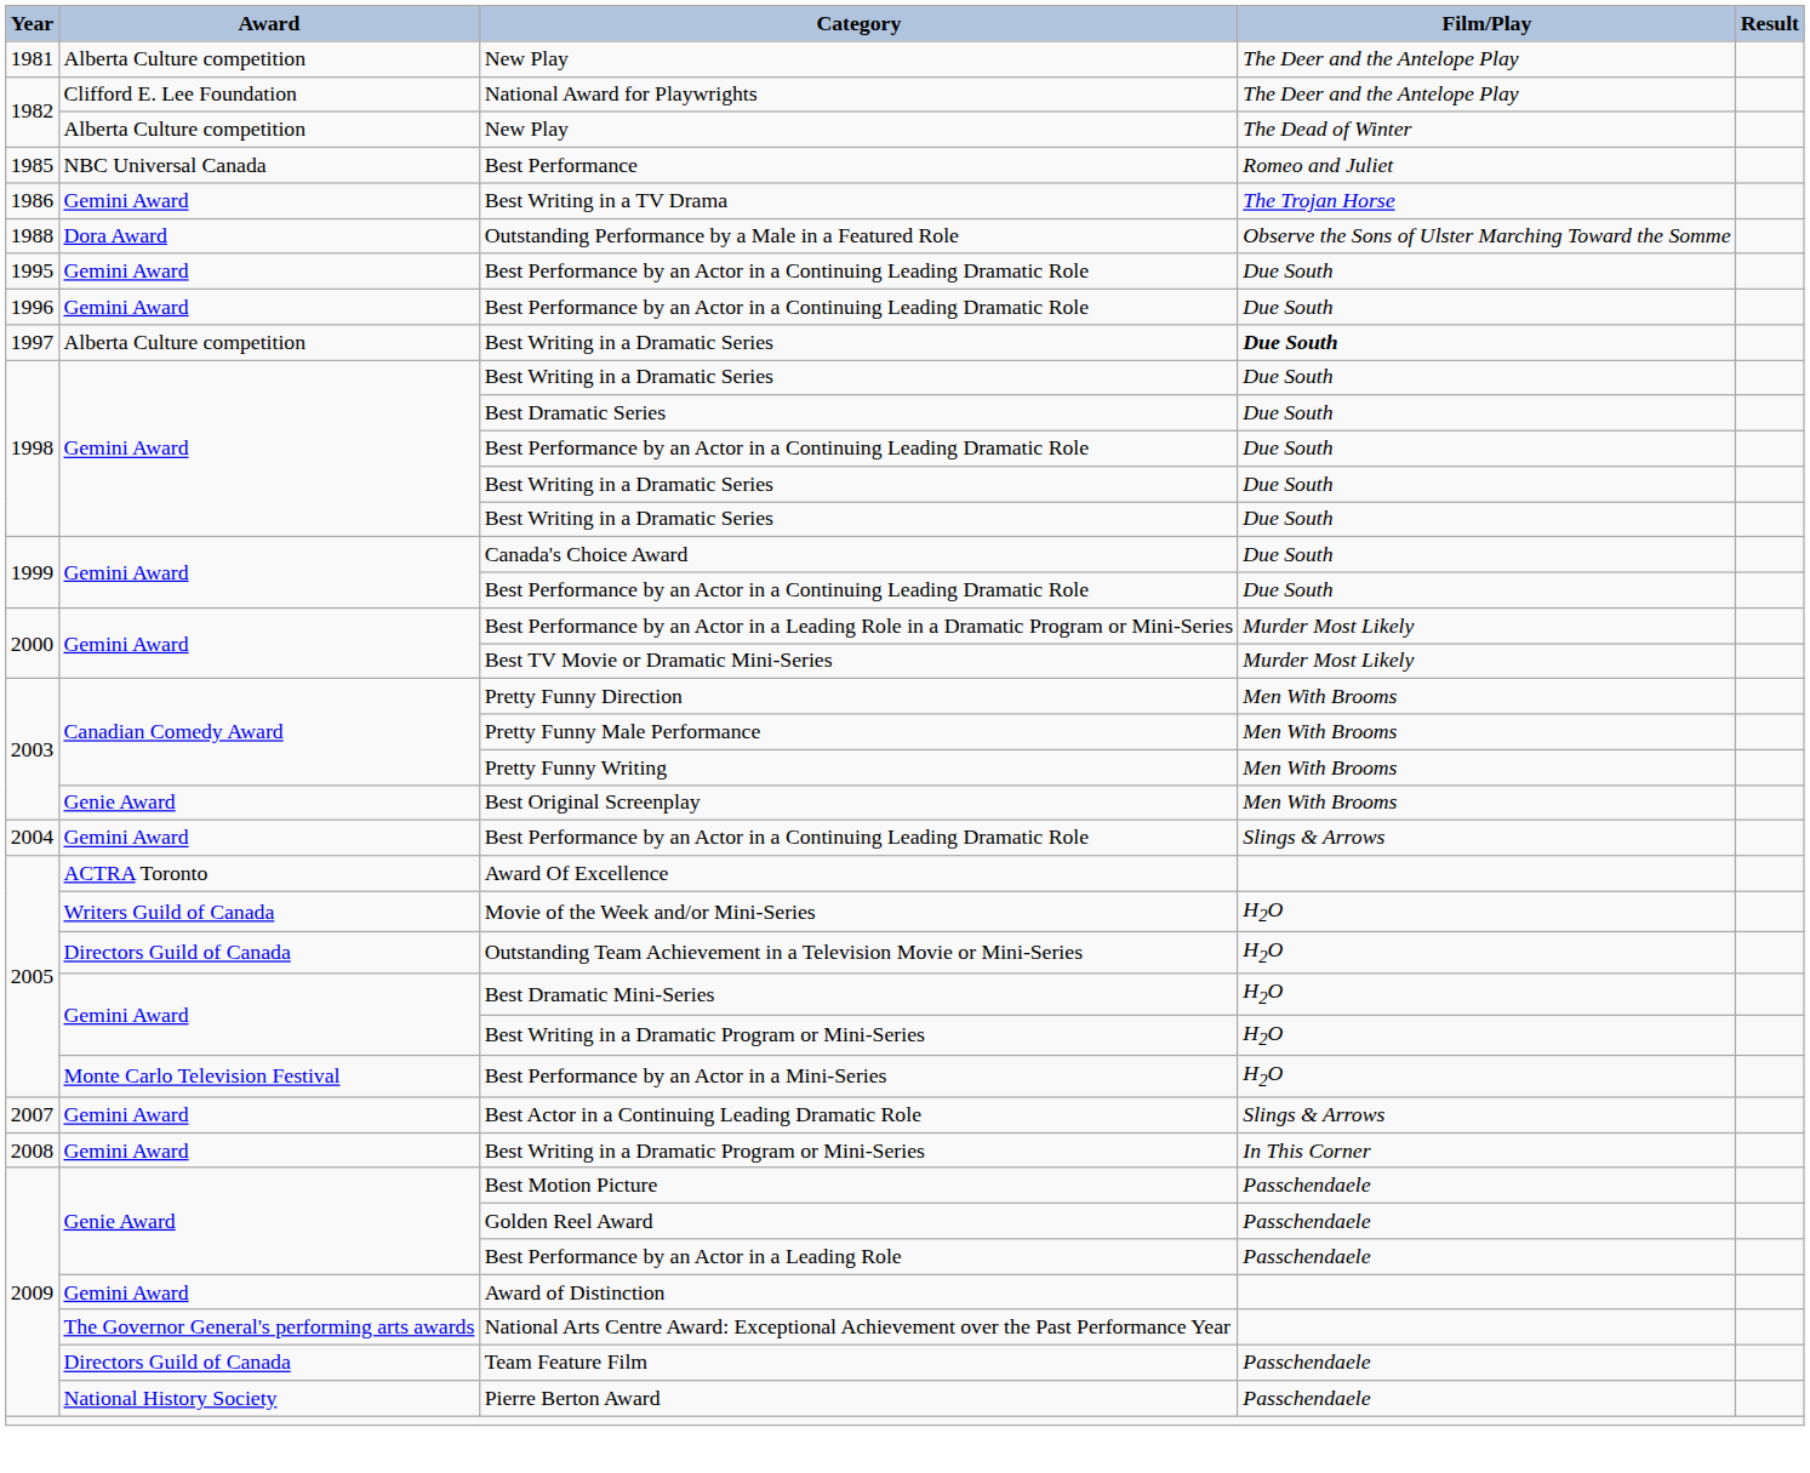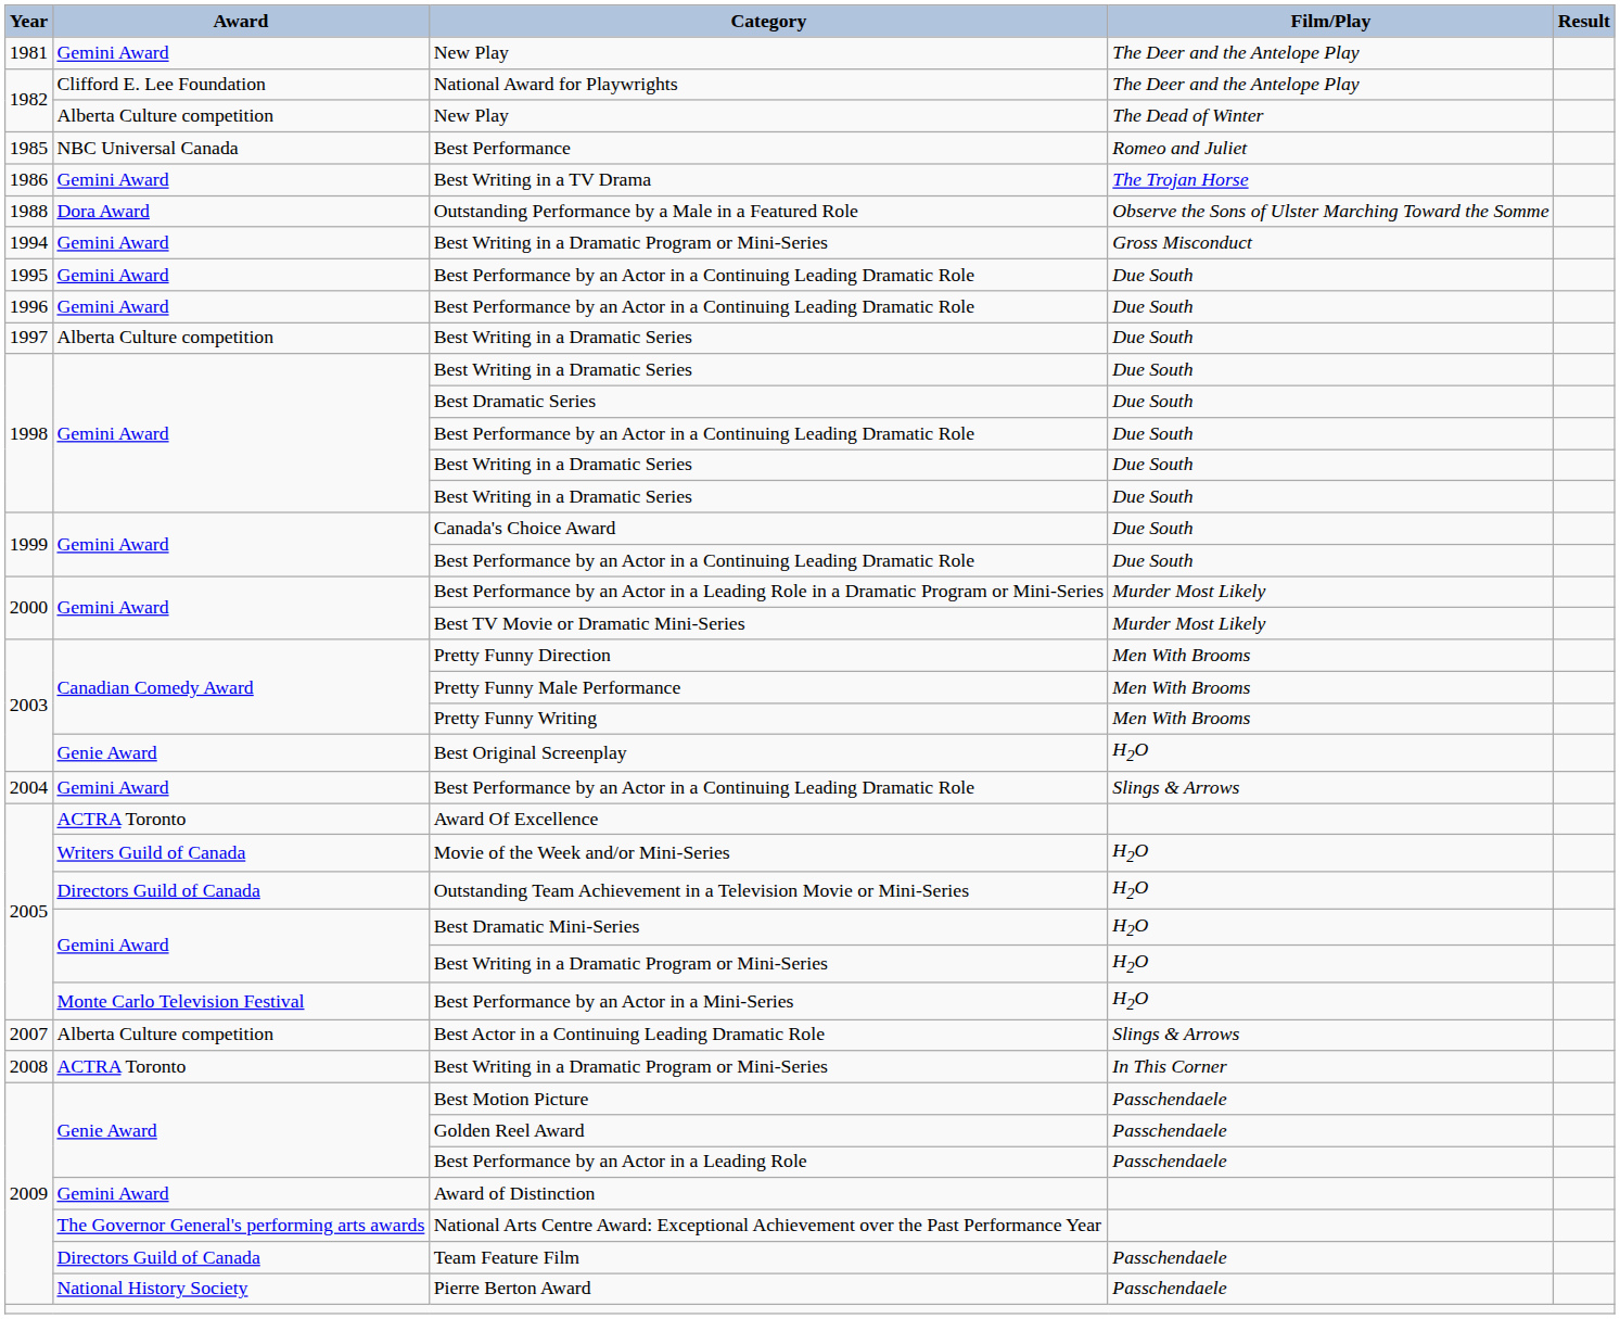 <table class="wikitable" style="font-size:90%">
 <tr style="text-align:center;">
 <th style="background:#B0C4DE;">Year</th>
 <th style="background:#B0C4DE;">Award</th>
 <th style="background:#B0C4DE;">Category</th>
 <th style="background:#B0C4DE;">Film/Play</th>
 <th style="background:#B0C4DE;">Result</th>
 </tr>
 <tr>
 <td>1981</td>
-<td>Alberta Culture competition</td>
+<td><a href='#'>Gemini Award</a></td>
 <td>New Play</td>
 <td><em>The Deer and the Antelope Play</em></td>
 <td></td>
 </tr>
 <tr>
 <td rowspan="2">1982</td>
 <td>Clifford E. Lee Foundation</td>
 <td>National Award for Playwrights</td>
 <td><em>The Deer and the Antelope Play</em></td>
 <td></td>
 </tr>
 <tr>
 <td>Alberta Culture competition</td>
 <td>New Play</td>
 <td><em>The Dead of Winter</em></td>
 <td></td>
 </tr>
 <tr>
 <td>1985</td>
 <td>NBC Universal Canada</td>
 <td>Best Performance</td>
 <td><em>Romeo and Juliet</em></td>
 <td></td>
 </tr>
 <tr>
 <td>1986</td>
 <td><a href='#'>Gemini Award</a></td>
 <td>Best Writing in a TV Drama</td>
 <td><em><a href='#'>The Trojan Horse</a></em></td>
 <td></td>
 </tr>
 <tr>
 <td>1988</td>
 <td><a href='#'>Dora Award</a></td>
 <td>Outstanding Performance by a Male in a Featured Role</td>
 <td><em>Observe the Sons of Ulster Marching Toward the Somme</em></td>
 <td></td>
 </tr>
 <tr>
+<td>1994</td>
+<td><a href='#'>Gemini Award</a></td>
+<td>Best Writing in a Dramatic Program or Mini-Series</td>
+<td><em>Gross Misconduct</em></td>
+<td></td>
+</tr>
+<tr>
 <td>1995</td>
 <td><a href='#'>Gemini Award</a></td>
 <td>Best Performance by an Actor in a Continuing Leading Dramatic Role</td>
 <td><em>Due South</em></td>
 <td></td>
 </tr>
 <tr>
 <td>1996</td>
 <td><a href='#'>Gemini Award</a></td>
 <td>Best Performance by an Actor in a Continuing Leading Dramatic Role</td>
 <td><em>Due South</em></td>
 <td></td>
 </tr>
 <tr>
 <td>1997</td>
 <td>Alberta Culture competition</td>
 <td>Best Writing in a Dramatic Series</td>
-<td><strong><em>Due South</em></strong></td>
+<td><em>Due South</em></td>
 <td><br></td>
 </tr>
 <tr>
 <td rowspan="5">1998</td>
 <td rowspan="5"><a href='#'>Gemini Award</a></td>
 <td>Best Writing in a Dramatic Series</td>
 <td><em>Due South</em></td>
 <td><br></td>
 </tr>
 <tr>
 <td>Best Dramatic Series</td>
 <td><em>Due South</em></td>
 <td><br></td>
 </tr>
 <tr>
 <td>Best Performance by an Actor in a Continuing Leading Dramatic Role</td>
 <td><em>Due South</em></td>
 <td></td>
 </tr>
 <tr>
 <td>Best Writing in a Dramatic Series</td>
 <td><em>Due South</em></td>
 <td><br></td>
 </tr>
 <tr>
 <td>Best Writing in a Dramatic Series</td>
 <td><em>Due South</em></td>
 <td><br></td>
 </tr>
 <tr>
 <td rowspan="2">1999</td>
 <td rowspan="2"><a href='#'>Gemini Award</a></td>
 <td>Canada's Choice Award</td>
 <td><em>Due South</em></td>
 <td><br></td>
 </tr>
 <tr>
 <td>Best Performance by an Actor in a Continuing Leading Dramatic Role</td>
 <td><em>Due South</em></td>
 <td></td>
 </tr>
 <tr>
 <td rowspan="2">2000</td>
 <td rowspan="2"><a href='#'>Gemini Award</a></td>
 <td>Best Performance by an Actor in a Leading Role in a Dramatic Program or Mini-Series</td>
 <td><em>Murder Most Likely</em></td>
 <td></td>
 </tr>
 <tr>
 <td>Best TV Movie or Dramatic Mini-Series</td>
 <td><em>Murder Most Likely</em></td>
 <td><br></td>
 </tr>
 <tr>
 <td rowspan="4">2003</td>
 <td rowspan="3"><a href='#'>Canadian Comedy Award</a></td>
 <td>Pretty Funny Direction</td>
 <td><em>Men With Brooms</em></td>
 <td></td>
 </tr>
 <tr>
 <td>Pretty Funny Male Performance</td>
 <td><em>Men With Brooms</em></td>
 <td></td>
 </tr>
 <tr>
 <td>Pretty Funny Writing</td>
 <td><em>Men With Brooms</em></td>
 <td><br></td>
 </tr>
 <tr>
 <td><a href='#'>Genie Award</a></td>
 <td>Best Original Screenplay</td>
-<td><em>Men With Brooms</em></td>
+<td><em>H<sub>2</sub>O</em></td>
 <td><br></td>
 </tr>
 <tr>
 <td>2004</td>
 <td><a href='#'>Gemini Award</a></td>
 <td>Best Performance by an Actor in a Continuing Leading Dramatic Role</td>
 <td><em>Slings & Arrows</em></td>
 <td></td>
 </tr>
 <tr>
 <td rowspan="6">2005</td>
 <td><a href='#'>ACTRA</a> Toronto</td>
 <td>Award Of Excellence</td>
 <td> </td>
 <td></td>
 </tr>
 <tr>
 <td><a href='#'>Writers Guild of Canada</a></td>
 <td>Movie of the Week and/or Mini-Series</td>
 <td><em>H<sub>2</sub>O</em></td>
 <td><br></td>
 </tr>
 <tr>
 <td><a href='#'>Directors Guild of Canada</a></td>
 <td>Outstanding Team Achievement in a Television Movie or Mini-Series</td>
 <td><em>H<sub>2</sub>O</em></td>
 <td></td>
 </tr>
 <tr>
 <td rowspan="2"><a href='#'>Gemini Award</a></td>
 <td>Best Dramatic Mini-Series</td>
 <td><em>H<sub>2</sub>O</em></td>
 <td><br></td>
 </tr>
 <tr>
 <td>Best Writing in a Dramatic Program or Mini-Series</td>
 <td><em>H<sub>2</sub>O</em></td>
 <td><br></td>
 </tr>
 <tr>
 <td><a href='#'>Monte Carlo Television Festival</a></td>
 <td>Best Performance by an Actor in a Mini-Series</td>
 <td><em>H<sub>2</sub>O</em></td>
 <td></td>
 </tr>
 <tr>
 <td>2007</td>
-<td><a href='#'>Gemini Award</a></td>
+<td>Alberta Culture competition</td>
 <td>Best Actor in a Continuing Leading Dramatic Role</td>
 <td><em>Slings & Arrows</em></td>
 <td></td>
 </tr>
 <tr>
 <td>2008</td>
-<td><a href='#'>Gemini Award</a></td>
+<td><a href='#'>ACTRA</a> Toronto</td>
 <td>Best Writing in a Dramatic Program or Mini-Series</td>
 <td><em>In This Corner</em></td>
 <td><br></td>
 </tr>
 <tr>
 <td rowspan="7">2009</td>
 <td rowspan="3"><a href='#'>Genie Award</a></td>
 <td>Best Motion Picture</td>
 <td><em>Passchendaele</em></td>
 <td><br></td>
 </tr>
 <tr>
 <td>Golden Reel Award</td>
 <td><em>Passchendaele</em></td>
 <td><br></td>
 </tr>
 <tr>
 <td>Best Performance by an Actor in a Leading Role</td>
 <td><em>Passchendaele</em></td>
 <td></td>
 </tr>
 <tr>
 <td><a href='#'>Gemini Award</a></td>
 <td>Award of Distinction</td>
 <td> </td>
 <td></td>
 </tr>
 <tr>
 <td><a href='#'>The Governor General's performing arts awards</a></td>
 <td>National Arts Centre Award: Exceptional Achievement over the Past Performance Year</td>
 <td> </td>
 <td></td>
 </tr>
 <tr>
 <td><a href='#'>Directors Guild of Canada</a></td>
 <td>Team Feature Film</td>
 <td><em>Passchendaele</em></td>
 <td></td>
 </tr>
 <tr>
 <td><a href='#'>National History Society</a></td>
 <td>Pierre Berton Award</td>
 <td><em>Passchendaele</em></td>
 <td></td>
 </tr>
 <tr>
 <td style="text-align:center;" colspan="5"></td>
 </tr>
 </table>
